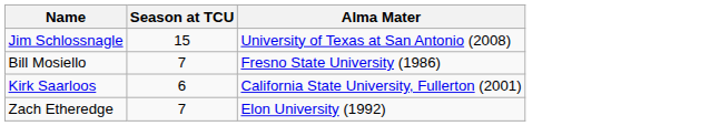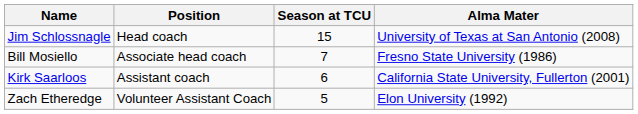 <table class="wikitable" border="1" style="font-size:90%;">
 <tr>
 <th>Name</th>
+<th>Position</th>
 <th>Season at TCU</th>
 <th>Alma Mater</th>
 </tr>
 <tr>
 <td><a href='#'>Jim Schlossnagle</a></td>
+<td>Head coach</td>
 <td align=center>15</td>
 <td><a href='#'>University of Texas at San Antonio</a> (2008)</td>
 </tr>
 <tr>
 <td>Bill Mosiello</td>
+<td>Associate head coach</td>
 <td align=center>7</td>
 <td><a href='#'>Fresno State University</a> (1986)</td>
 </tr>
 <tr>
 <td><a href='#'>Kirk Saarloos</a></td>
+<td>Assistant coach</td>
 <td align=center>6</td>
 <td><a href='#'>California State University, Fullerton</a> (2001)</td>
 </tr>
 <tr>
 <td>Zach Etheredge</td>
-<td align=center>7</td>
+<td>Volunteer Assistant Coach</td>
+<td align=center>5</td>
 <td><a href='#'>Elon University</a> (1992)</td>
 </tr>
 </table>
